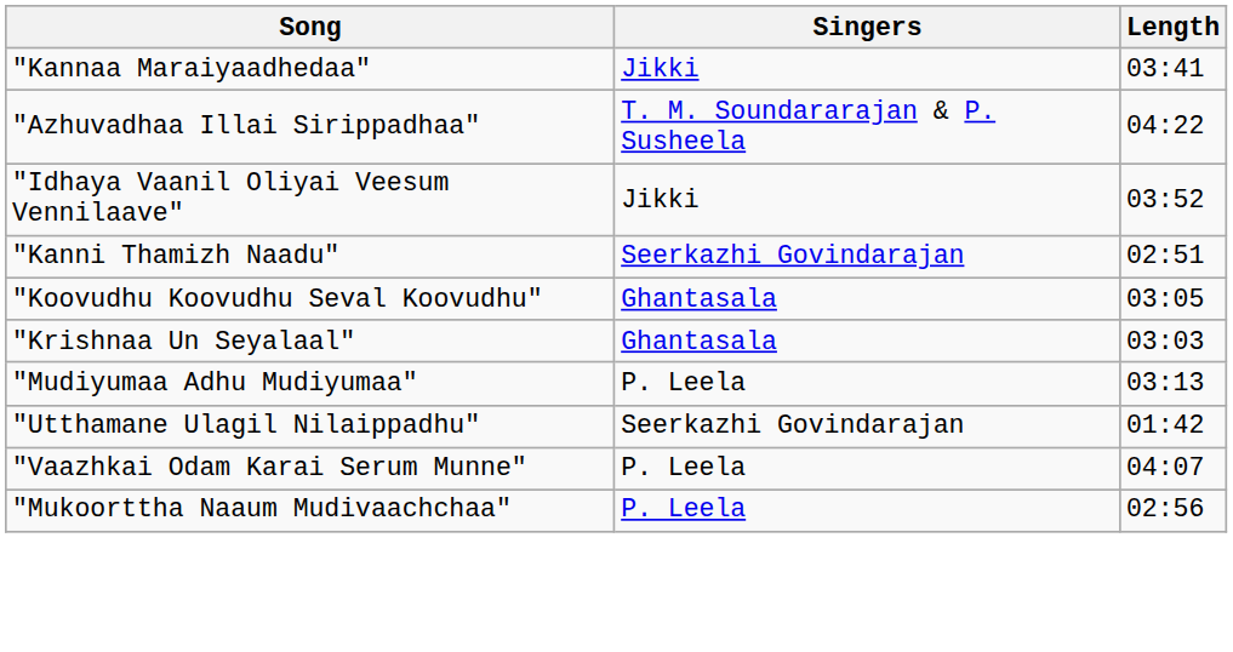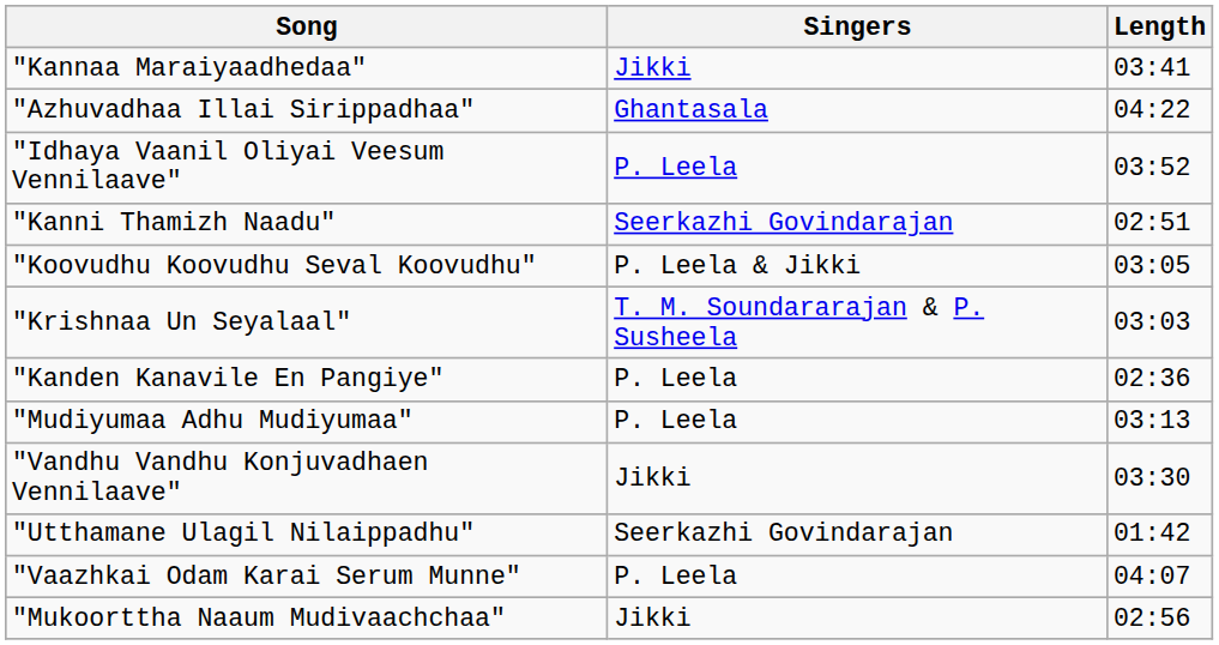 <table class="wikitable">
 <tr>
 <th>Song</th>
 <th>Singers</th>
 <th>Length</th>
 </tr>
 <tr>
 <td>"Kannaa Maraiyaadhedaa"</td>
 <td><a href='#'>Jikki</a></td>
 <td>03:41</td>
 </tr>
 <tr>
 <td>"Azhuvadhaa Illai Sirippadhaa"</td>
-<td><a href='#'>T. M. Soundararajan</a> & <a href='#'>P. Susheela</a></td>
+<td><a href='#'>Ghantasala</a></td>
 <td>04:22</td>
 </tr>
 <tr>
 <td>"Idhaya Vaanil Oliyai Veesum Vennilaave"</td>
-<td>Jikki</td>
+<td><a href='#'>P. Leela</a></td>
 <td>03:52</td>
 </tr>
 <tr>
 <td>"Kanni Thamizh Naadu"</td>
 <td><a href='#'>Seerkazhi Govindarajan</a></td>
 <td>02:51</td>
 </tr>
 <tr>
 <td>"Koovudhu Koovudhu Seval Koovudhu"</td>
-<td><a href='#'>Ghantasala</a></td>
+<td>P. Leela & Jikki</td>
 <td>03:05</td>
 </tr>
 <tr>
 <td>"Krishnaa Un Seyalaal"</td>
-<td><a href='#'>Ghantasala</a></td>
+<td><a href='#'>T. M. Soundararajan</a> & <a href='#'>P. Susheela</a></td>
 <td>03:03</td>
+</tr>
+<tr>
+<td>"Kanden Kanavile En Pangiye"</td>
+<td>P. Leela</td>
+<td>02:36</td>
 </tr>
 <tr>
 <td>"Mudiyumaa Adhu Mudiyumaa"</td>
 <td>P. Leela</td>
 <td>03:13</td>
+</tr>
+<tr>
+<td>"Vandhu Vandhu Konjuvadhaen Vennilaave"</td>
+<td>Jikki</td>
+<td>03:30</td>
 </tr>
 <tr>
 <td>"Utthamane Ulagil Nilaippadhu"</td>
 <td>Seerkazhi Govindarajan</td>
 <td>01:42</td>
 </tr>
 <tr>
 <td>"Vaazhkai Odam Karai Serum Munne"</td>
 <td>P. Leela</td>
 <td>04:07</td>
 </tr>
 <tr>
 <td>"Mukoorttha Naaum Mudivaachchaa"</td>
-<td><a href='#'>P. Leela</a></td>
+<td>Jikki</td>
 <td>02:56</td>
 </tr>
 </table>
